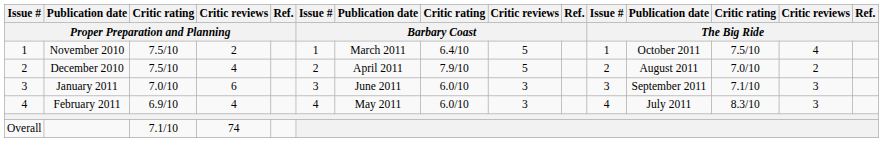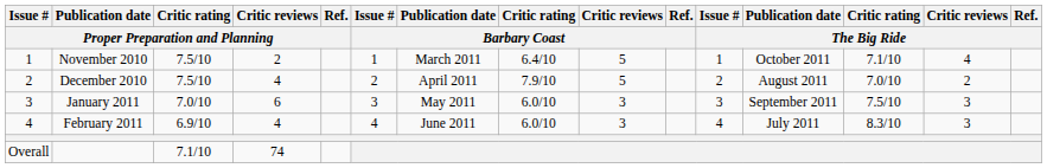 <table class="wikitable" style="text-align: center;">
 <tr>
 <th>Issue #</th>
 <th>Publication date</th>
 <th>Critic rating</th>
 <th>Critic reviews</th>
 <th>Ref.</th>
 <th>Issue #</th>
 <th>Publication date</th>
 <th>Critic rating</th>
 <th>Critic reviews</th>
 <th>Ref.</th>
 <th>Issue #</th>
 <th>Publication date</th>
 <th>Critic rating</th>
 <th>Critic reviews</th>
 <th>Ref.</th>
 </tr>
 <tr>
 <th colspan="5"><em>Proper Preparation and Planning</em></th>
 <th colspan="5"><em>Barbary Coast</em></th>
 <th colspan="5"><em>The Big Ride</em></th>
 </tr>
 <tr>
 <td>1</td>
 <td>November 2010</td>
 <td>7.5/10</td>
 <td>2</td>
 <td></td>
 <td>1</td>
 <td>March 2011</td>
 <td>6.4/10</td>
 <td>5</td>
 <td></td>
 <td>1</td>
 <td>October 2011</td>
-<td>7.5/10</td>
+<td>7.1/10</td>
 <td>4</td>
 <td></td>
 </tr>
 <tr>
 <td>2</td>
 <td>December 2010</td>
 <td>7.5/10</td>
 <td>4</td>
 <td></td>
 <td>2</td>
 <td>April 2011</td>
 <td>7.9/10</td>
 <td>5</td>
 <td></td>
 <td>2</td>
 <td>August 2011</td>
 <td>7.0/10</td>
 <td>2</td>
 <td></td>
 </tr>
 <tr>
 <td>3</td>
 <td>January 2011</td>
 <td>7.0/10</td>
 <td>6</td>
 <td></td>
 <td>3</td>
-<td>June 2011</td>
+<td>May 2011</td>
 <td>6.0/10</td>
 <td>3</td>
 <td></td>
 <td>3</td>
 <td>September 2011</td>
-<td>7.1/10</td>
+<td>7.5/10</td>
 <td>3</td>
 <td></td>
 </tr>
 <tr>
 <td>4</td>
 <td>February 2011</td>
 <td>6.9/10</td>
 <td>4</td>
 <td></td>
 <td>4</td>
-<td>May 2011</td>
+<td>June 2011</td>
 <td>6.0/10</td>
 <td>3</td>
 <td></td>
 <td>4</td>
 <td>July 2011</td>
 <td>8.3/10</td>
 <td>3</td>
 <td></td>
 </tr>
 <tr>
 <th colspan="15"></th>
 </tr>
 <tr>
 <td>Overall</td>
 <td></td>
 <td>7.1/10</td>
 <td>74</td>
 <td></td>
 <th colspan="10"></th>
 </tr>
 </table>
